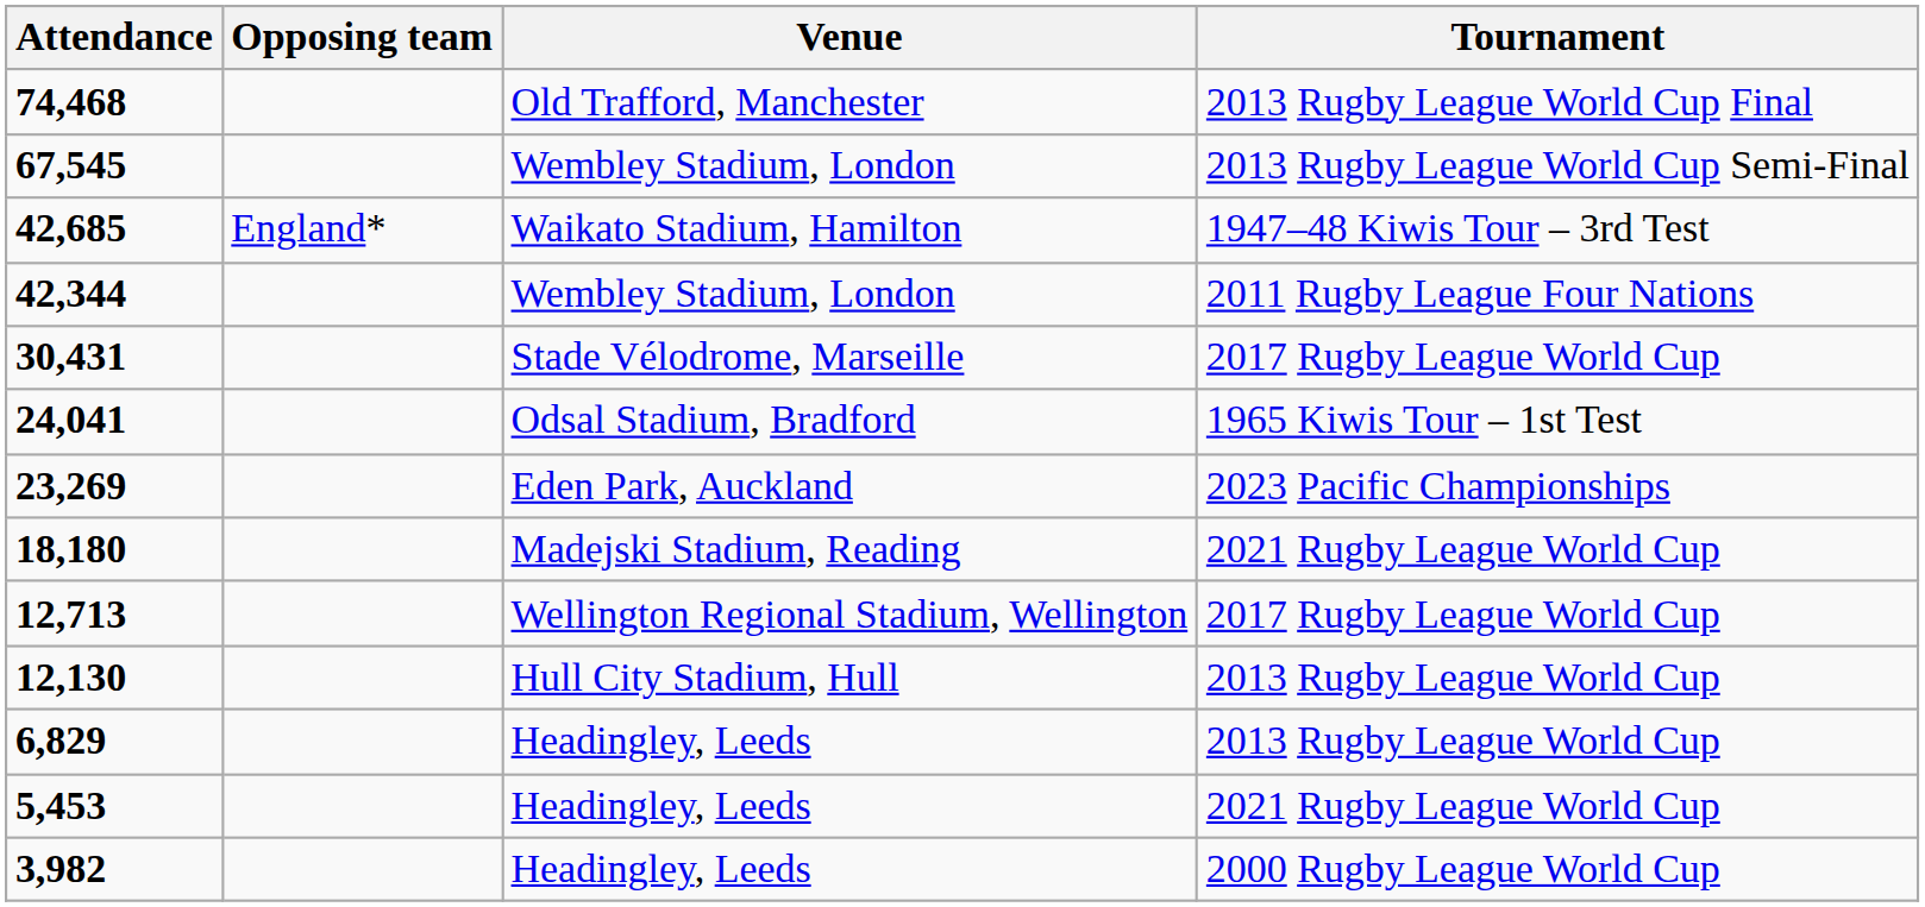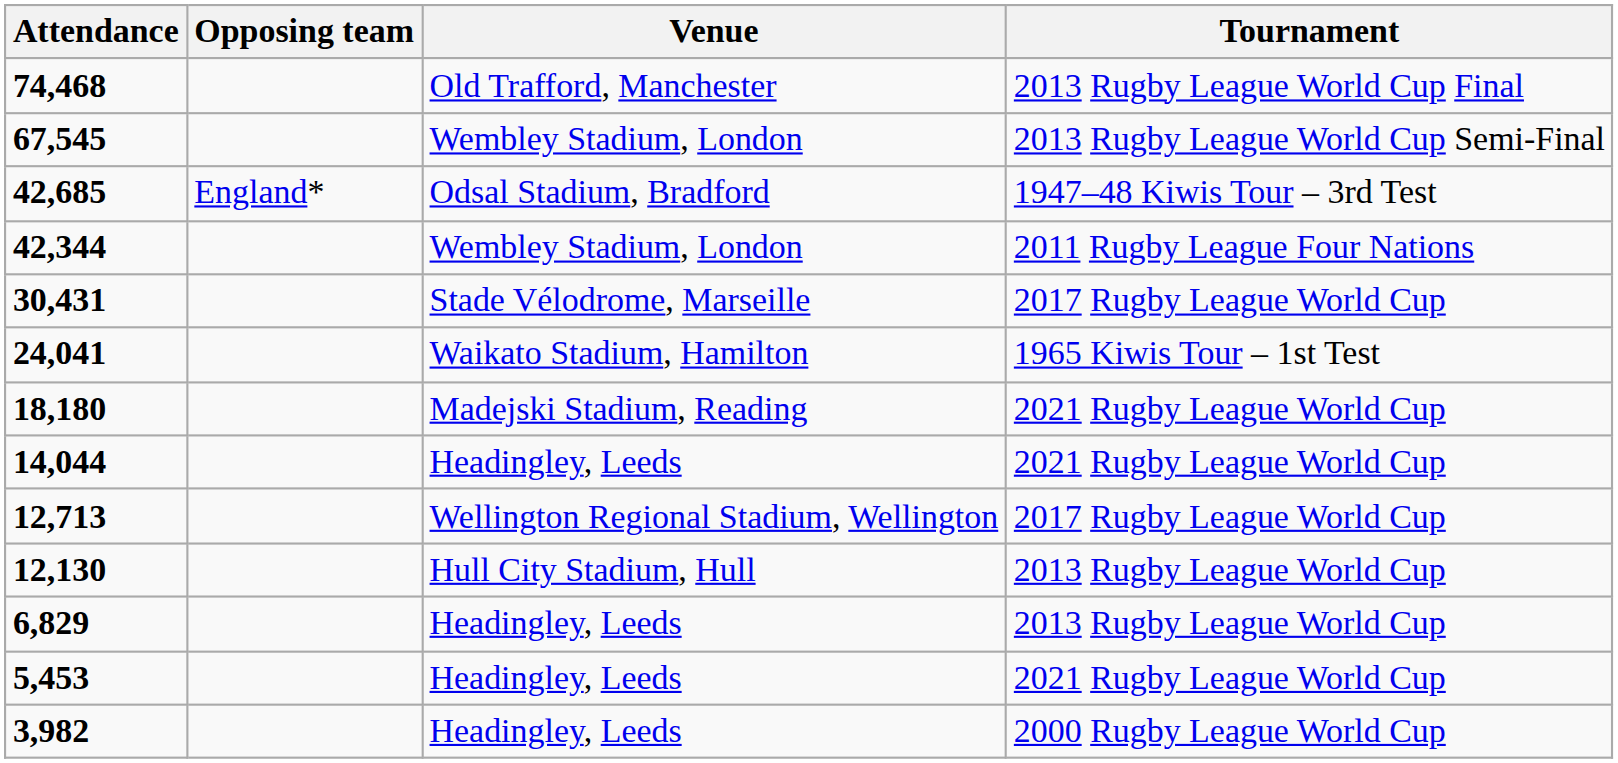 <table class="wikitable">
 <tr>
 <th>Attendance</th>
 <th>Opposing team</th>
 <th>Venue</th>
 <th>Tournament</th>
 </tr>
 <tr>
 <td><strong>74,468</strong></td>
 <td></td>
 <td><a href='#'>Old Trafford</a>, <a href='#'>Manchester</a></td>
 <td><a href='#'>2013</a> <a href='#'>Rugby League World Cup</a> <a href='#'>Final</a></td>
 </tr>
 <tr>
 <td><strong>67,545</strong></td>
 <td></td>
 <td><a href='#'>Wembley Stadium</a>, <a href='#'>London</a></td>
 <td><a href='#'>2013</a> <a href='#'>Rugby League World Cup</a> Semi-Final</td>
 </tr>
 <tr>
 <td><strong>42,685</strong></td>
 <td> <a href='#'>England</a>*</td>
-<td><a href='#'>Waikato Stadium</a>, <a href='#'>Hamilton</a></td>
+<td><a href='#'>Odsal Stadium</a>, <a href='#'>Bradford</a></td>
 <td><a href='#'>1947–48 Kiwis Tour</a> – 3rd Test</td>
 </tr>
 <tr>
 <td><strong>42,344</strong></td>
 <td></td>
 <td><a href='#'>Wembley Stadium</a>, <a href='#'>London</a></td>
 <td><a href='#'>2011</a> <a href='#'>Rugby League Four Nations</a></td>
 </tr>
 <tr>
 <td><strong>30,431</strong></td>
 <td></td>
 <td><a href='#'>Stade Vélodrome</a>, <a href='#'>Marseille</a></td>
 <td><a href='#'>2017</a> <a href='#'>Rugby League World Cup</a></td>
 </tr>
 <tr>
 <td><strong>24,041</strong></td>
 <td></td>
-<td><a href='#'>Odsal Stadium</a>, <a href='#'>Bradford</a></td>
+<td><a href='#'>Waikato Stadium</a>, <a href='#'>Hamilton</a></td>
 <td><a href='#'>1965 Kiwis Tour</a> – 1st Test</td>
-</tr>
-<tr>
-<td><strong>23,269</strong></td>
-<td></td>
-<td><a href='#'>Eden Park</a>, <a href='#'>Auckland</a></td>
-<td><a href='#'>2023</a> <a href='#'>Pacific Championships</a></td>
 </tr>
 <tr>
 <td><strong>18,180</strong></td>
 <td></td>
 <td><a href='#'>Madejski Stadium</a>, <a href='#'>Reading</a></td>
+<td><a href='#'>2021</a> <a href='#'>Rugby League World Cup</a></td>
+</tr>
+<tr>
+<td><strong>14,044</strong></td>
+<td></td>
+<td><a href='#'>Headingley</a>, <a href='#'>Leeds</a></td>
 <td><a href='#'>2021</a> <a href='#'>Rugby League World Cup</a></td>
 </tr>
 <tr>
 <td><strong>12,713</strong></td>
 <td></td>
 <td><a href='#'>Wellington Regional Stadium</a>, <a href='#'>Wellington</a></td>
 <td><a href='#'>2017</a> <a href='#'>Rugby League World Cup</a></td>
 </tr>
 <tr>
 <td><strong>12,130</strong></td>
 <td></td>
 <td><a href='#'>Hull City Stadium</a>, <a href='#'>Hull</a></td>
 <td><a href='#'>2013</a> <a href='#'>Rugby League World Cup</a></td>
 </tr>
 <tr>
 <td><strong>6,829</strong></td>
 <td></td>
 <td><a href='#'>Headingley</a>, <a href='#'>Leeds</a></td>
 <td><a href='#'>2013</a> <a href='#'>Rugby League World Cup</a></td>
 </tr>
 <tr>
 <td><strong>5,453</strong></td>
 <td></td>
 <td><a href='#'>Headingley</a>, <a href='#'>Leeds</a></td>
 <td><a href='#'>2021</a> <a href='#'>Rugby League World Cup</a></td>
 </tr>
 <tr>
 <td><strong>3,982</strong></td>
 <td></td>
 <td><a href='#'>Headingley</a>, <a href='#'>Leeds</a></td>
 <td><a href='#'>2000</a> <a href='#'>Rugby League World Cup</a></td>
 </tr>
 </table>
